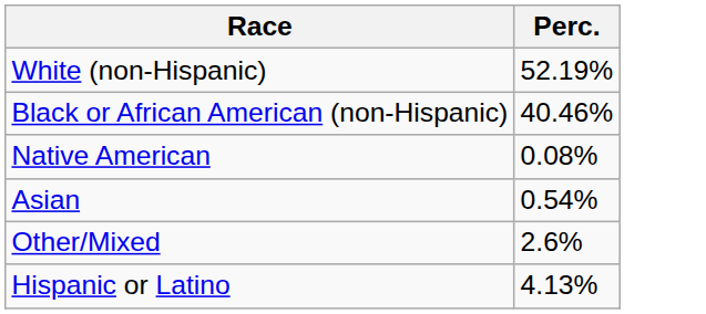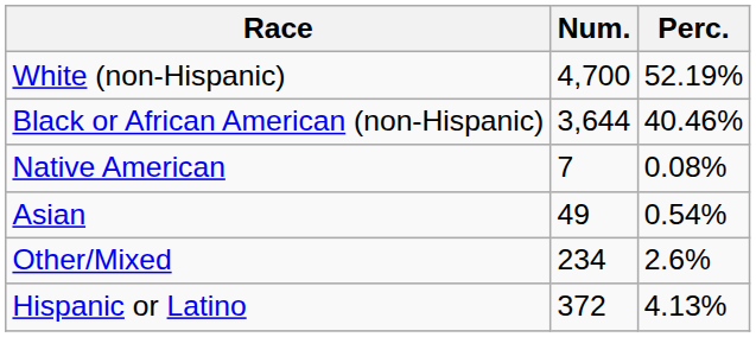 <table class="wikitable">
 <tr>
 <th>Race</th>
+<th>Num.</th>
 <th>Perc.</th>
 </tr>
 <tr>
 <td><a href='#'>White</a> (non-Hispanic)</td>
+<td>4,700</td>
 <td>52.19%</td>
 </tr>
 <tr>
 <td><a href='#'>Black or African American</a> (non-Hispanic)</td>
+<td>3,644</td>
 <td>40.46%</td>
 </tr>
 <tr>
 <td><a href='#'>Native American</a></td>
+<td>7</td>
 <td>0.08%</td>
 </tr>
 <tr>
 <td><a href='#'>Asian</a></td>
+<td>49</td>
 <td>0.54%</td>
 </tr>
 <tr>
 <td><a href='#'>Other/Mixed</a></td>
+<td>234</td>
 <td>2.6%</td>
 </tr>
 <tr>
 <td><a href='#'>Hispanic</a> or <a href='#'>Latino</a></td>
+<td>372</td>
 <td>4.13%</td>
 </tr>
 </table>
